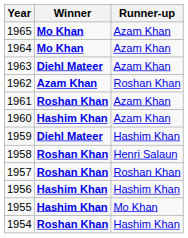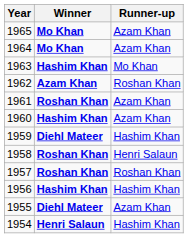 <table class="wikitable"style="font-size:95%;">
 <tr>
 <th>Year</th>
 <th>Winner</th>
 <th>Runner-up</th>
 </tr>
 <tr>
 <td>1965</td>
 <td> <strong><a href='#'>Mo Khan</a></strong></td>
 <td> <a href='#'>Azam Khan</a></td>
 </tr>
 <tr>
 <td>1964</td>
 <td> <strong><a href='#'>Mo Khan</a></strong></td>
 <td> <a href='#'>Azam Khan</a></td>
 </tr>
 <tr>
 <td>1963</td>
-<td> <strong><a href='#'>Diehl Mateer</a></strong></td>
-<td> <a href='#'>Azam Khan</a></td>
+<td> <strong><a href='#'>Hashim Khan</a></strong></td>
+<td> <a href='#'>Mo Khan</a></td>
 </tr>
 <tr>
 <td>1962</td>
 <td> <strong><a href='#'>Azam Khan</a></strong></td>
 <td> <a href='#'>Roshan Khan</a></td>
 </tr>
 <tr>
 <td>1961</td>
 <td> <strong><a href='#'>Roshan Khan</a></strong></td>
 <td> <a href='#'>Azam Khan</a></td>
 </tr>
 <tr>
 <td>1960</td>
 <td> <strong><a href='#'>Hashim Khan</a></strong></td>
 <td> <a href='#'>Azam Khan</a></td>
 </tr>
 <tr>
 <td>1959</td>
 <td> <strong><a href='#'>Diehl Mateer</a></strong></td>
 <td> <a href='#'>Hashim Khan</a></td>
 </tr>
 <tr>
 <td>1958</td>
 <td> <strong><a href='#'>Roshan Khan</a></strong></td>
 <td> <a href='#'>Henri Salaun</a></td>
 </tr>
 <tr>
 <td>1957</td>
 <td> <strong><a href='#'>Roshan Khan</a></strong></td>
 <td> <a href='#'>Roshan Khan</a></td>
 </tr>
 <tr>
 <td>1956</td>
 <td> <strong><a href='#'>Hashim Khan</a></strong></td>
 <td> <a href='#'>Hashim Khan</a></td>
 </tr>
 <tr>
 <td>1955</td>
-<td> <strong><a href='#'>Hashim Khan</a></strong></td>
-<td> <a href='#'>Mo Khan</a></td>
+<td> <strong><a href='#'>Diehl Mateer</a></strong></td>
+<td> <a href='#'>Azam Khan</a></td>
 </tr>
 <tr>
 <td>1954</td>
-<td> <strong><a href='#'>Roshan Khan</a></strong></td>
+<td> <strong><a href='#'>Henri Salaun</a></strong></td>
 <td> <a href='#'>Hashim Khan</a></td>
 </tr>
 </table>
